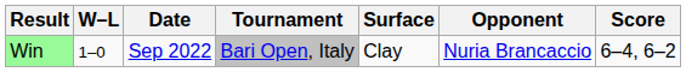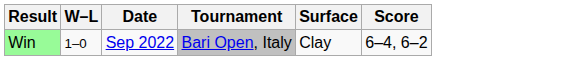 <table class="sortable wikitable">
 <tr>
 <th>Result</th>
 <th class=unsortable>W–L</th>
 <th>Date</th>
 <th>Tournament</th>
 <th>Surface</th>
-<th>Opponent</th>
 <th class=unsortable>Score</th>
 </tr>
 <tr>
 <td bgcolor=98FB98>Win</td>
 <td><small>1–0</small></td>
 <td><a href='#'>Sep 2022</a></td>
 <td bgcolor=silver><a href='#'>Bari Open</a>, Italy</td>
 <td>Clay</td>
-<td> <a href='#'>Nuria Brancaccio</a></td>
 <td>6–4, 6–2</td>
 </tr>
 </table>
